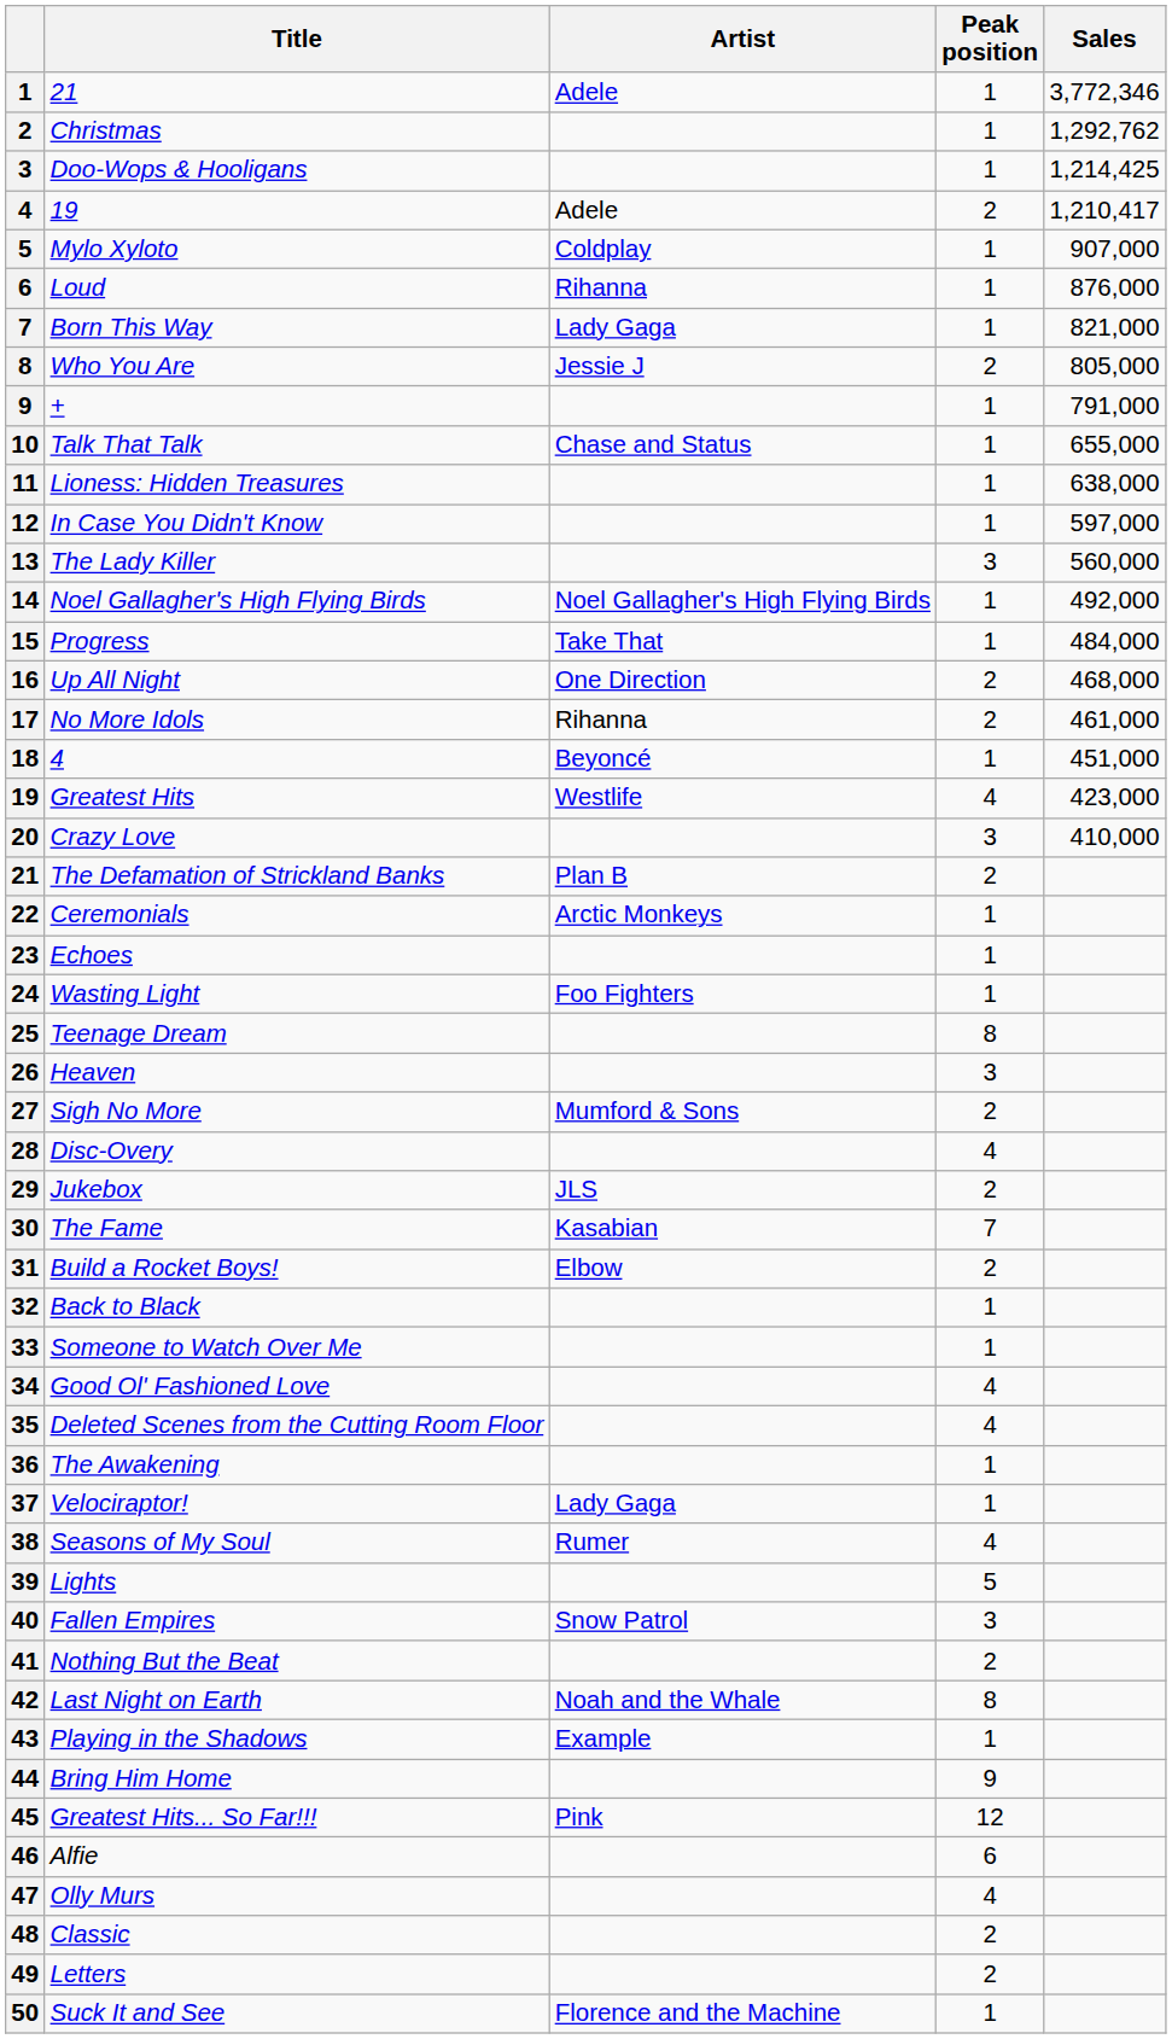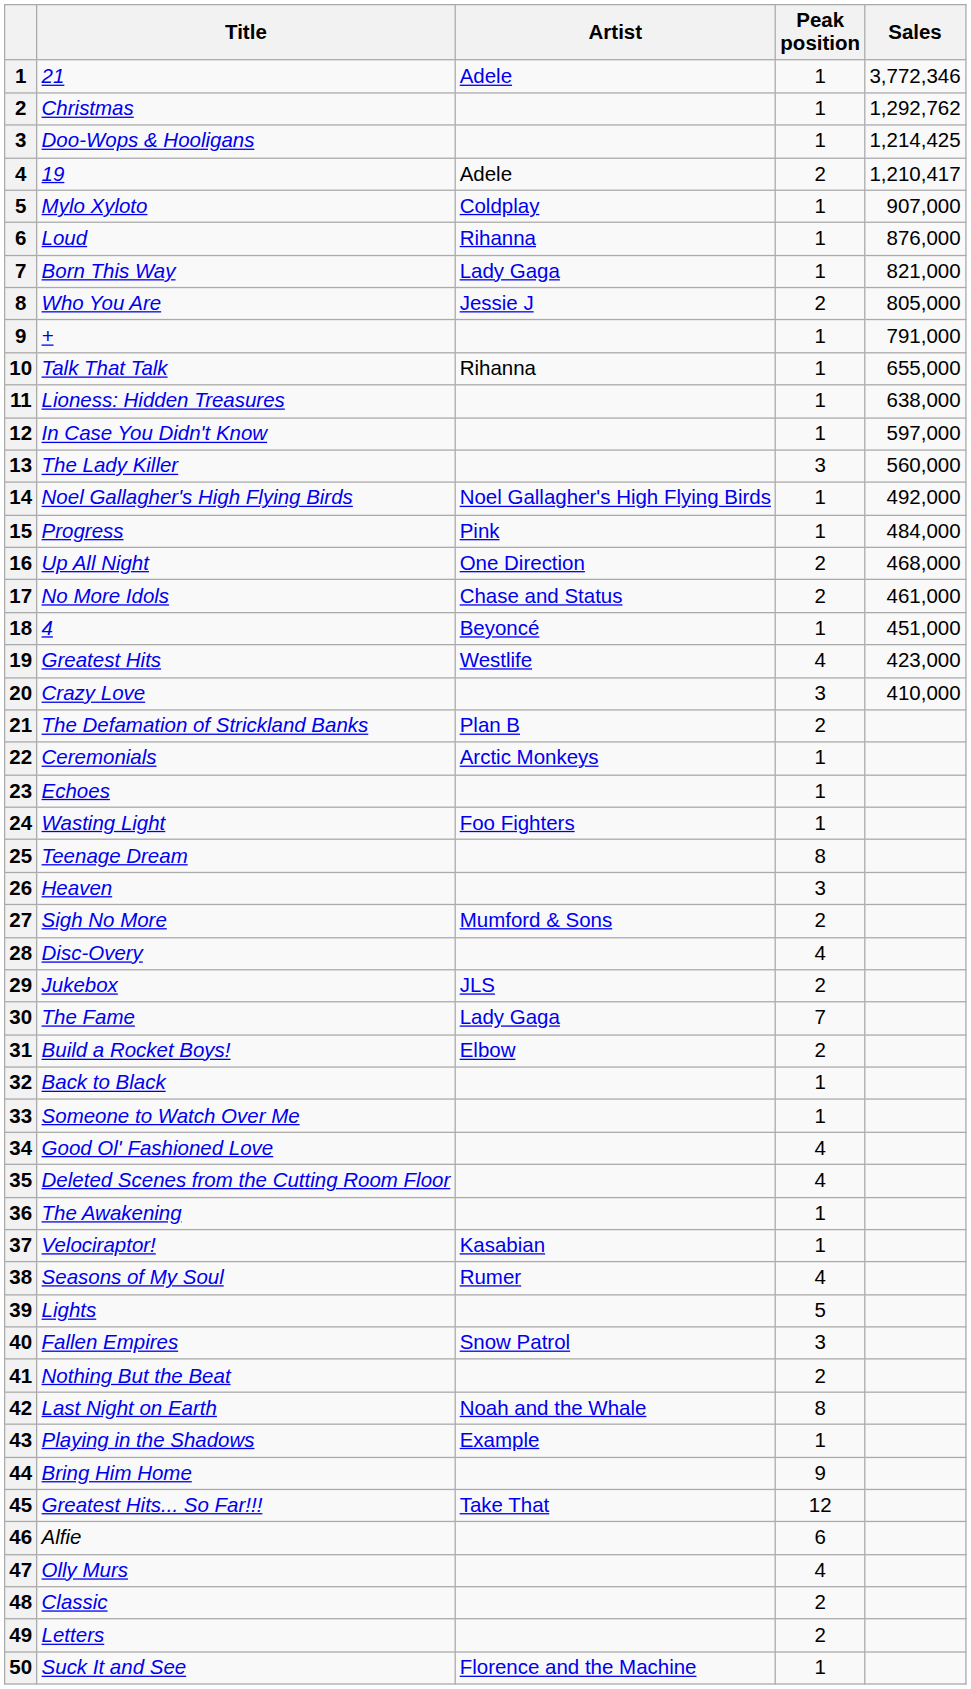 <table class="wikitable sortable plainrowheaders">
 <tr>
 <th scope=col></th>
 <th scope=col>Title</th>
 <th scope=col>Artist</th>
 <th scope=col>Peak<br>position</th>
 <th scope=col>Sales</th>
 </tr>
 <tr>
 <th scope=row style="text-align:center;">1</th>
 <td><em><a href='#'>21</a></em></td>
 <td><a href='#'>Adele</a></td>
 <td align="center">1</td>
 <td align="right">3,772,346</td>
 </tr>
 <tr>
 <th scope=row style="text-align:center;">2</th>
 <td><em><a href='#'>Christmas</a></em></td>
 <td></td>
 <td align="center">1</td>
 <td align="right">1,292,762</td>
 </tr>
 <tr>
 <th scope=row style="text-align:center;">3</th>
 <td><em><a href='#'>Doo-Wops & Hooligans</a></em></td>
 <td></td>
 <td align="center">1</td>
 <td align="right">1,214,425</td>
 </tr>
 <tr>
 <th scope=row style="text-align:center;">4</th>
 <td><em><a href='#'>19</a></em></td>
 <td>Adele</td>
 <td align="center">2</td>
 <td align="right">1,210,417</td>
 </tr>
 <tr>
 <th scope=row style="text-align:center;">5</th>
 <td><em><a href='#'>Mylo Xyloto</a></em></td>
 <td><a href='#'>Coldplay</a></td>
 <td align="center">1</td>
 <td align="right">907,000</td>
 </tr>
 <tr>
 <th scope=row style="text-align:center;">6</th>
 <td><em><a href='#'>Loud</a></em></td>
 <td><a href='#'>Rihanna</a></td>
 <td align="center">1</td>
 <td align="right">876,000</td>
 </tr>
 <tr>
 <th scope=row style="text-align:center;">7</th>
 <td><em><a href='#'>Born This Way</a></em></td>
 <td><a href='#'>Lady Gaga</a></td>
 <td align="center">1</td>
 <td align="right">821,000</td>
 </tr>
 <tr>
 <th scope=row style="text-align:center;">8</th>
 <td><em><a href='#'>Who You Are</a></em></td>
 <td><a href='#'>Jessie J</a></td>
 <td align="center">2</td>
 <td align="right">805,000</td>
 </tr>
 <tr>
 <th scope=row style="text-align:center;">9</th>
 <td><em><a href='#'>+</a></em></td>
 <td></td>
 <td align="center">1</td>
 <td align="right">791,000</td>
 </tr>
 <tr>
 <th scope=row style="text-align:center;">10</th>
 <td><em><a href='#'>Talk That Talk</a></em></td>
-<td><a href='#'>Chase and Status</a></td>
+<td>Rihanna</td>
 <td align="center">1</td>
 <td align="right">655,000</td>
 </tr>
 <tr>
 <th scope=row style="text-align:center;">11</th>
 <td><em><a href='#'>Lioness: Hidden Treasures</a></em></td>
 <td></td>
 <td align="center">1</td>
 <td align="right">638,000</td>
 </tr>
 <tr>
 <th scope=row style="text-align:center;">12</th>
 <td><em><a href='#'>In Case You Didn't Know</a></em></td>
 <td></td>
 <td align="center">1</td>
 <td align="right">597,000</td>
 </tr>
 <tr>
 <th scope=row style="text-align:center;">13</th>
 <td><em><a href='#'>The Lady Killer</a></em></td>
 <td></td>
 <td align="center">3</td>
 <td align="right">560,000</td>
 </tr>
 <tr>
 <th scope=row style="text-align:center;">14</th>
 <td><em><a href='#'>Noel Gallagher's High Flying Birds</a></em></td>
 <td><a href='#'>Noel Gallagher's High Flying Birds</a></td>
 <td align="center">1</td>
 <td align="right">492,000</td>
 </tr>
 <tr>
 <th scope=row style="text-align:center;">15</th>
 <td><em><a href='#'>Progress</a></em></td>
-<td><a href='#'>Take That</a></td>
+<td><a href='#'>Pink</a></td>
 <td align="center">1</td>
 <td align="right">484,000</td>
 </tr>
 <tr>
 <th scope=row style="text-align:center;">16</th>
 <td><em><a href='#'>Up All Night</a></em></td>
 <td><a href='#'>One Direction</a></td>
 <td align="center">2</td>
 <td align="right">468,000</td>
 </tr>
 <tr>
 <th scope=row style="text-align:center;">17</th>
 <td><em><a href='#'>No More Idols</a></em></td>
-<td>Rihanna</td>
+<td><a href='#'>Chase and Status</a></td>
 <td align="center">2</td>
 <td align="right">461,000</td>
 </tr>
 <tr>
 <th scope=row style="text-align:center;">18</th>
 <td><em><a href='#'>4</a></em></td>
 <td><a href='#'>Beyoncé</a></td>
 <td align="center">1</td>
 <td align="right">451,000</td>
 </tr>
 <tr>
 <th scope=row style="text-align:center;">19</th>
 <td><em><a href='#'>Greatest Hits</a></em></td>
 <td><a href='#'>Westlife</a></td>
 <td align="center">4</td>
 <td align="right">423,000</td>
 </tr>
 <tr>
 <th scope=row style="text-align:center;">20</th>
 <td><em><a href='#'>Crazy Love</a></em></td>
 <td></td>
 <td align="center">3</td>
 <td align="right">410,000</td>
 </tr>
 <tr>
 <th scope=row style="text-align:center;">21</th>
 <td><em><a href='#'>The Defamation of Strickland Banks</a></em></td>
 <td><a href='#'>Plan B</a></td>
 <td align="center">2</td>
 <td></td>
 </tr>
 <tr>
 <th scope=row style="text-align:center;">22</th>
 <td><em><a href='#'>Ceremonials</a></em></td>
 <td><a href='#'>Arctic Monkeys</a></td>
 <td align="center">1</td>
 <td></td>
 </tr>
 <tr>
 <th scope=row style="text-align:center;">23</th>
 <td><em><a href='#'>Echoes</a></em></td>
 <td></td>
 <td align="center">1</td>
 <td></td>
 </tr>
 <tr>
 <th scope=row style="text-align:center;">24</th>
 <td><em><a href='#'>Wasting Light</a></em></td>
 <td><a href='#'>Foo Fighters</a></td>
 <td align="center">1</td>
 <td></td>
 </tr>
 <tr>
 <th scope=row style="text-align:center;">25</th>
 <td><em><a href='#'>Teenage Dream</a></em></td>
 <td></td>
 <td align="center">8</td>
 <td></td>
 </tr>
 <tr>
 <th scope=row style="text-align:center;">26</th>
 <td><em><a href='#'>Heaven</a></em></td>
 <td></td>
 <td align="center">3</td>
 <td></td>
 </tr>
 <tr>
 <th scope=row style="text-align:center;">27</th>
 <td><em><a href='#'>Sigh No More</a></em></td>
 <td><a href='#'>Mumford & Sons</a></td>
 <td align="center">2</td>
 <td></td>
 </tr>
 <tr>
 <th scope=row style="text-align:center;">28</th>
 <td><em><a href='#'>Disc-Overy</a></em></td>
 <td></td>
 <td align="center">4</td>
 <td></td>
 </tr>
 <tr>
 <th scope=row style="text-align:center;">29</th>
 <td><em><a href='#'>Jukebox</a></em></td>
 <td><a href='#'>JLS</a></td>
 <td align="center">2</td>
 <td></td>
 </tr>
 <tr>
 <th scope=row style="text-align:center;">30</th>
 <td><em><a href='#'>The Fame</a></em></td>
-<td><a href='#'>Kasabian</a></td>
+<td><a href='#'>Lady Gaga</a></td>
 <td align="center">7</td>
 <td></td>
 </tr>
 <tr>
 <th scope=row style="text-align:center;">31</th>
 <td><em><a href='#'>Build a Rocket Boys!</a></em></td>
 <td><a href='#'>Elbow</a></td>
 <td align="center">2</td>
 <td></td>
 </tr>
 <tr>
 <th scope=row style="text-align:center;">32</th>
 <td><em><a href='#'>Back to Black</a></em></td>
 <td></td>
 <td align="center">1</td>
 <td></td>
 </tr>
 <tr>
 <th scope=row style="text-align:center;">33</th>
 <td><em><a href='#'>Someone to Watch Over Me</a></em></td>
 <td></td>
 <td align="center">1</td>
 <td></td>
 </tr>
 <tr>
 <th scope=row style="text-align:center;">34</th>
 <td><em><a href='#'>Good Ol' Fashioned Love</a></em></td>
 <td></td>
 <td align="center">4</td>
 <td></td>
 </tr>
 <tr>
 <th scope=row style="text-align:center;">35</th>
 <td><em><a href='#'>Deleted Scenes from the Cutting Room Floor</a></em></td>
 <td></td>
 <td align="center">4</td>
 <td></td>
 </tr>
 <tr>
 <th scope=row style="text-align:center;">36</th>
 <td><em><a href='#'>The Awakening</a></em></td>
 <td></td>
 <td align="center">1</td>
 <td></td>
 </tr>
 <tr>
 <th scope=row style="text-align:center;">37</th>
 <td><em><a href='#'>Velociraptor!</a></em></td>
-<td><a href='#'>Lady Gaga</a></td>
+<td><a href='#'>Kasabian</a></td>
 <td align="center">1</td>
 <td></td>
 </tr>
 <tr>
 <th scope=row style="text-align:center;">38</th>
 <td><em><a href='#'>Seasons of My Soul</a></em></td>
 <td><a href='#'>Rumer</a></td>
 <td align="center">4</td>
 <td></td>
 </tr>
 <tr>
 <th scope=row style="text-align:center;">39</th>
 <td><em><a href='#'>Lights</a></em></td>
 <td></td>
 <td align="center">5</td>
 <td></td>
 </tr>
 <tr>
 <th scope=row style="text-align:center;">40</th>
 <td><em><a href='#'>Fallen Empires</a></em></td>
 <td><a href='#'>Snow Patrol</a></td>
 <td align="center">3</td>
 <td></td>
 </tr>
 <tr>
 <th scope=row style="text-align:center;">41</th>
 <td><em><a href='#'>Nothing But the Beat</a></em></td>
 <td></td>
 <td align="center">2</td>
 <td></td>
 </tr>
 <tr>
 <th scope=row style="text-align:center;">42</th>
 <td><em><a href='#'>Last Night on Earth</a></em></td>
 <td><a href='#'>Noah and the Whale</a></td>
 <td align="center">8</td>
 <td></td>
 </tr>
 <tr>
 <th scope=row style="text-align:center;">43</th>
 <td><em><a href='#'>Playing in the Shadows</a></em></td>
 <td><a href='#'>Example</a></td>
 <td align="center">1</td>
 <td></td>
 </tr>
 <tr>
 <th scope=row style="text-align:center;">44</th>
 <td><em><a href='#'>Bring Him Home</a></em></td>
 <td></td>
 <td align="center">9</td>
 <td></td>
 </tr>
 <tr>
 <th scope=row style="text-align:center;">45</th>
 <td><em><a href='#'>Greatest Hits... So Far!!!</a></em></td>
-<td><a href='#'>Pink</a></td>
+<td><a href='#'>Take That</a></td>
 <td align="center">12</td>
 <td></td>
 </tr>
 <tr>
 <th scope=row style="text-align:center;">46</th>
 <td><em>Alfie</em></td>
 <td></td>
 <td align="center">6</td>
 <td></td>
 </tr>
 <tr>
 <th scope=row style="text-align:center;">47</th>
 <td><em><a href='#'>Olly Murs</a></em></td>
 <td></td>
 <td align="center">4</td>
 <td></td>
 </tr>
 <tr>
 <th scope=row style="text-align:center;">48</th>
 <td><em><a href='#'>Classic</a></em></td>
 <td></td>
 <td align="center">2</td>
 <td></td>
 </tr>
 <tr>
 <th scope=row style="text-align:center;">49</th>
 <td><em><a href='#'>Letters</a></em></td>
 <td></td>
 <td align="center">2</td>
 <td></td>
 </tr>
 <tr>
 <th scope=row style="text-align:center;">50</th>
 <td><em><a href='#'>Suck It and See</a></em></td>
 <td><a href='#'>Florence and the Machine</a></td>
 <td align="center">1</td>
 <td></td>
 </tr>
 </table>
